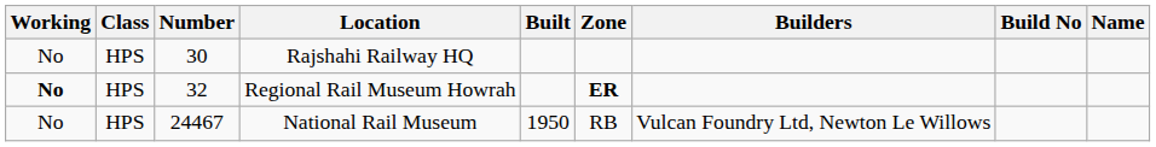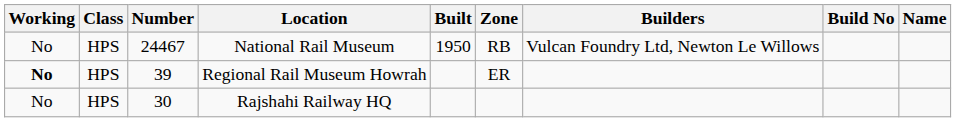 <table class=wikitable style=text-align:center>
 <tr>
 <th>Working</th>
 <th>Class</th>
 <th>Number</th>
 <th>Location</th>
 <th>Built</th>
 <th>Zone</th>
 <th>Builders</th>
 <th>Build No</th>
 <th>Name</th>
 </tr>
 <tr>
 <td>No</td>
 <td>HPS</td>
+<td>24467</td>
+<td>National Rail Museum</td>
+<td>1950</td>
+<td>RB</td>
+<td>Vulcan Foundry Ltd, Newton Le Willows</td>
+<td></td>
+<td></td>
+</tr>
+<tr>
+<td><strong>No</strong></td>
+<td>HPS</td>
+<td>39</td>
+<td>Regional Rail Museum Howrah</td>
+<td></td>
+<td>ER</td>
+<td></td>
+<td></td>
+<td></td>
+</tr>
+<tr>
+<td>No</td>
+<td>HPS</td>
 <td>30</td>
 <td>Rajshahi Railway HQ</td>
 <td></td>
 <td></td>
 <td></td>
 <td></td>
 <td></td>
 </tr>
-<tr>
-<td><strong>No</strong></td>
-<td>HPS</td>
-<td>32</td>
-<td>Regional Rail Museum Howrah</td>
-<td></td>
-<td><strong>ER</strong></td>
-<td></td>
-<td></td>
-<td></td>
-</tr>
-<tr>
-<td>No</td>
-<td>HPS</td>
-<td>24467</td>
-<td>National Rail Museum</td>
-<td>1950</td>
-<td>RB</td>
-<td>Vulcan Foundry Ltd, Newton Le Willows</td>
-<td></td>
-<td></td>
-</tr>
 </table>
